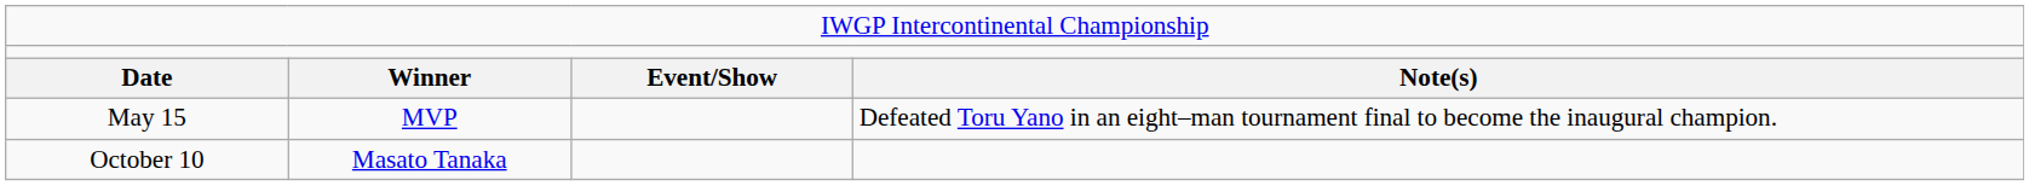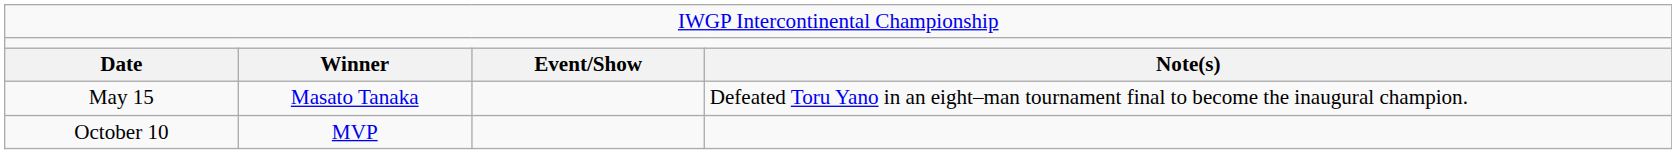 <table class="wikitable" style="text-align:center; width:100%;">
 <tr>
 <td colspan="5"><a href='#'>IWGP Intercontinental Championship</a></td>
 </tr>
 <tr>
 <td colspan="5"><strong></strong></td>
 </tr>
 <tr>
 <th width=14%>Date</th>
 <th width=14%>Winner</th>
 <th width=14%>Event/Show</th>
 <th width=58%>Note(s)</th>
 </tr>
 <tr>
 <td>May 15</td>
-<td><a href='#'>MVP</a></td>
+<td><a href='#'>Masato Tanaka</a></td>
 <td></td>
 <td align=left>Defeated <a href='#'>Toru Yano</a> in an eight–man tournament final to become the inaugural champion.</td>
 </tr>
 <tr>
 <td>October 10</td>
-<td><a href='#'>Masato Tanaka</a></td>
+<td><a href='#'>MVP</a></td>
 <td></td>
 <td align=left></td>
 </tr>
 </table>
